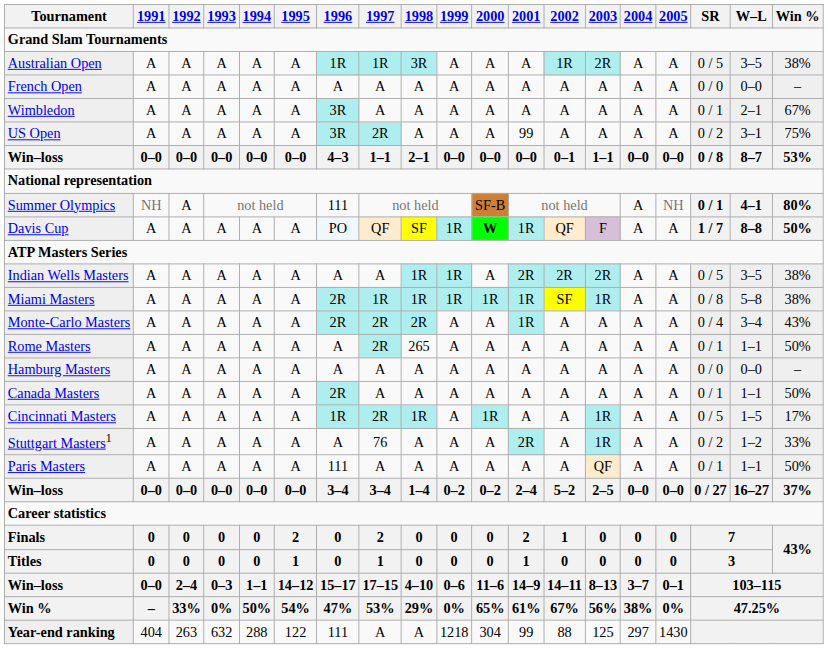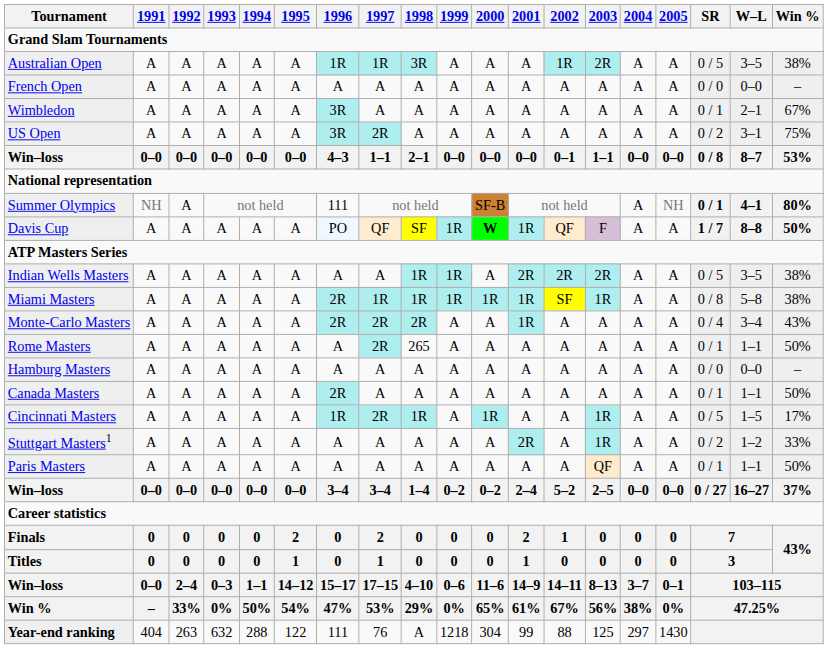 <table class="wikitable" style="text-align:center;font-size:95%">
 <tr>
 <th>Tournament</th>
 <th><a href='#'>1991</a></th>
 <th><a href='#'>1992</a></th>
 <th><a href='#'>1993</a></th>
 <th><a href='#'>1994</a></th>
 <th><a href='#'>1995</a></th>
 <th><a href='#'>1996</a></th>
 <th><a href='#'>1997</a></th>
 <th><a href='#'>1998</a></th>
 <th><a href='#'>1999</a></th>
 <th><a href='#'>2000</a></th>
 <th><a href='#'>2001</a></th>
 <th><a href='#'>2002</a></th>
 <th><a href='#'>2003</a></th>
 <th><a href='#'>2004</a></th>
 <th><a href='#'>2005</a></th>
 <th>SR</th>
 <th>W–L</th>
 <th>Win %</th>
 </tr>
 <tr>
 <td colspan="20" align="left"><strong>Grand Slam Tournaments</strong></td>
 </tr>
 <tr>
 <td bgcolor="#efefef" align="left"><a href='#'>Australian Open</a></td>
 <td>A</td>
 <td>A</td>
 <td>A</td>
 <td>A</td>
 <td>A</td>
 <td bgcolor="#afeeee">1R</td>
 <td bgcolor="#afeeee">1R</td>
 <td bgcolor="#afeeee">3R</td>
 <td>A</td>
 <td>A</td>
 <td>A</td>
 <td bgcolor="#afeeee">1R</td>
 <td bgcolor="#afeeee">2R</td>
 <td>A</td>
 <td>A</td>
 <td bgcolor="#EFEFEF">0 / 5</td>
 <td bgcolor="#EFEFEF">3–5</td>
 <td bgcolor="#EFEFEF">38%</td>
 </tr>
 <tr>
 <td bgcolor="#efefef" align="left"><a href='#'>French Open</a></td>
 <td>A</td>
 <td>A</td>
 <td>A</td>
 <td>A</td>
 <td>A</td>
 <td>A</td>
 <td>A</td>
 <td>A</td>
 <td>A</td>
 <td>A</td>
 <td>A</td>
 <td>A</td>
 <td>A</td>
 <td>A</td>
 <td>A</td>
 <td bgcolor="#EFEFEF">0 / 0</td>
 <td bgcolor="#EFEFEF">0–0</td>
 <td bgcolor="#EFEFEF">–</td>
 </tr>
 <tr>
 <td bgcolor="#efefef" align="left"><a href='#'>Wimbledon</a></td>
 <td>A</td>
 <td>A</td>
 <td>A</td>
 <td>A</td>
 <td>A</td>
 <td bgcolor="#afeeee">3R</td>
 <td>A</td>
 <td>A</td>
 <td>A</td>
 <td>A</td>
 <td>A</td>
 <td>A</td>
 <td>A</td>
 <td>A</td>
 <td>A</td>
 <td bgcolor="#EFEFEF">0 / 1</td>
 <td bgcolor="#EFEFEF">2–1</td>
 <td bgcolor="#EFEFEF">67%</td>
 </tr>
 <tr>
 <td bgcolor="#efefef" align="left"><a href='#'>US Open</a></td>
 <td>A</td>
 <td>A</td>
 <td>A</td>
 <td>A</td>
 <td>A</td>
 <td bgcolor="#afeeee">3R</td>
 <td bgcolor="#afeeee">2R</td>
 <td>A</td>
 <td>A</td>
 <td>A</td>
-<td>99</td>
+<td>A</td>
 <td>A</td>
 <td>A</td>
 <td>A</td>
 <td>A</td>
 <td bgcolor="#EFEFEF">0 / 2</td>
 <td bgcolor="#EFEFEF">3–1</td>
 <td bgcolor="#EFEFEF">75%</td>
 </tr>
 <tr>
 <th style="text-align:left">Win–loss</th>
 <th>0–0</th>
 <th>0–0</th>
 <th>0–0</th>
 <th>0–0</th>
 <th>0–0</th>
 <th>4–3</th>
 <th>1–1</th>
 <th>2–1</th>
 <th>0–0</th>
 <th>0–0</th>
 <th>0–0</th>
 <th>0–1</th>
 <th>1–1</th>
 <th>0–0</th>
 <th>0–0</th>
 <th>0 / 8</th>
 <th>8–7</th>
 <th>53%</th>
 </tr>
 <tr>
 <td colspan="20" align="left"><strong>National representation</strong></td>
 </tr>
 <tr>
 <td bgcolor="#efefef" align="left"><a href='#'>Summer Olympics</a></td>
 <td style="color:#767676">NH</td>
 <td>A</td>
 <td colspan="3" style="color:#767676">not held</td>
 <td>111</td>
 <td colspan="3" style="color:#767676">not held</td>
 <td bgcolor="cd7f32">SF-B</td>
 <td colspan="3" style="color:#767676">not held</td>
 <td>A</td>
 <td colspan="1" style="color:#767676">NH</td>
 <th>0 / 1</th>
 <th>4–1</th>
 <th>80%</th>
 </tr>
 <tr>
 <td bgcolor="#efefef" align="left"><a href='#'>Davis Cup</a></td>
 <td>A</td>
 <td>A</td>
 <td>A</td>
 <td>A</td>
 <td>A</td>
 <td bgcolor="f0f8ff">PO</td>
 <td bgcolor="#ffebcd">QF</td>
 <td bgcolor="yellow">SF</td>
 <td bgcolor="#afeeee">1R</td>
 <td bgcolor="lime"><strong>W</strong></td>
 <td bgcolor="#afeeee">1R</td>
 <td bgcolor="#ffebcd">QF</td>
 <td bgcolor="thistle">F</td>
 <td>A</td>
 <td>A</td>
 <th>1 / 7</th>
 <th>8–8</th>
 <th>50%</th>
 </tr>
 <tr>
 <td colspan="20" align="left"><strong>ATP Masters Series</strong></td>
 </tr>
 <tr>
 <td bgcolor="#efefef" align="left"><a href='#'>Indian Wells Masters</a></td>
 <td>A</td>
 <td>A</td>
 <td>A</td>
 <td>A</td>
 <td>A</td>
 <td>A</td>
 <td>A</td>
 <td bgcolor="#afeeee">1R</td>
 <td bgcolor="#afeeee">1R</td>
 <td>A</td>
 <td bgcolor="#afeeee">2R</td>
 <td bgcolor="#afeeee">2R</td>
 <td bgcolor="#afeeee">2R</td>
 <td>A</td>
 <td>A</td>
 <td bgcolor="#EFEFEF">0 / 5</td>
 <td bgcolor="#EFEFEF">3–5</td>
 <td bgcolor="#EFEFEF">38%</td>
 </tr>
 <tr>
 <td bgcolor="#efefef" align="left"><a href='#'>Miami Masters</a></td>
 <td>A</td>
 <td>A</td>
 <td>A</td>
 <td>A</td>
 <td>A</td>
 <td bgcolor="#afeeee">2R</td>
 <td bgcolor="#afeeee">1R</td>
 <td bgcolor="#afeeee">1R</td>
 <td bgcolor="#afeeee">1R</td>
 <td bgcolor="#afeeee">1R</td>
 <td bgcolor="#afeeee">1R</td>
 <td bgcolor="yellow">SF</td>
 <td bgcolor="#afeeee">1R</td>
 <td>A</td>
 <td>A</td>
 <td bgcolor="#EFEFEF">0 / 8</td>
 <td bgcolor="#EFEFEF">5–8</td>
 <td bgcolor="#EFEFEF">38%</td>
 </tr>
 <tr>
 <td bgcolor="#efefef" align="left"><a href='#'>Monte-Carlo Masters</a></td>
 <td>A</td>
 <td>A</td>
 <td>A</td>
 <td>A</td>
 <td>A</td>
 <td bgcolor="#afeeee">2R</td>
 <td bgcolor="#afeeee">2R</td>
 <td bgcolor="#afeeee">2R</td>
 <td>A</td>
 <td>A</td>
 <td bgcolor="#afeeee">1R</td>
 <td>A</td>
 <td>A</td>
 <td>A</td>
 <td>A</td>
 <td bgcolor="#EFEFEF">0 / 4</td>
 <td bgcolor="#EFEFEF">3–4</td>
 <td bgcolor="#EFEFEF">43%</td>
 </tr>
 <tr>
 <td bgcolor="#efefef" align="left"><a href='#'>Rome Masters</a></td>
 <td>A</td>
 <td>A</td>
 <td>A</td>
 <td>A</td>
 <td>A</td>
 <td>A</td>
 <td bgcolor="#afeeee">2R</td>
 <td>265</td>
 <td>A</td>
 <td>A</td>
 <td>A</td>
 <td>A</td>
 <td>A</td>
 <td>A</td>
 <td>A</td>
 <td bgcolor="#EFEFEF">0 / 1</td>
 <td bgcolor="#EFEFEF">1–1</td>
 <td bgcolor="#EFEFEF">50%</td>
 </tr>
 <tr>
 <td bgcolor="#efefef" align="left"><a href='#'>Hamburg Masters</a></td>
 <td>A</td>
 <td>A</td>
 <td>A</td>
 <td>A</td>
 <td>A</td>
 <td>A</td>
 <td>A</td>
 <td>A</td>
 <td>A</td>
 <td>A</td>
 <td>A</td>
 <td>A</td>
 <td>A</td>
 <td>A</td>
 <td>A</td>
 <td bgcolor="#EFEFEF">0 / 0</td>
 <td bgcolor="#EFEFEF">0–0</td>
 <td bgcolor="#EFEFEF">–</td>
 </tr>
 <tr>
 <td bgcolor="#efefef" align="left"><a href='#'>Canada Masters</a></td>
 <td>A</td>
 <td>A</td>
 <td>A</td>
 <td>A</td>
 <td>A</td>
 <td bgcolor="#afeeee">2R</td>
 <td>A</td>
 <td>A</td>
 <td>A</td>
 <td>A</td>
 <td>A</td>
 <td>A</td>
 <td>A</td>
 <td>A</td>
 <td>A</td>
 <td bgcolor="#EFEFEF">0 / 1</td>
 <td bgcolor="#EFEFEF">1–1</td>
 <td bgcolor="#EFEFEF">50%</td>
 </tr>
 <tr>
 <td bgcolor="#efefef" align="left"><a href='#'>Cincinnati Masters</a></td>
 <td>A</td>
 <td>A</td>
 <td>A</td>
 <td>A</td>
 <td>A</td>
 <td bgcolor="#afeeee">1R</td>
 <td bgcolor="#afeeee">2R</td>
 <td bgcolor="#afeeee">1R</td>
 <td>A</td>
 <td bgcolor="#afeeee">1R</td>
 <td>A</td>
 <td>A</td>
 <td bgcolor="#afeeee">1R</td>
 <td>A</td>
 <td>A</td>
 <td bgcolor="#EFEFEF">0 / 5</td>
 <td bgcolor="#EFEFEF">1–5</td>
 <td bgcolor="#EFEFEF">17%</td>
 </tr>
 <tr>
 <td bgcolor="#efefef" align="left"><a href='#'>Stuttgart Masters</a><sup>1</sup></td>
 <td>A</td>
 <td>A</td>
 <td>A</td>
 <td>A</td>
 <td>A</td>
 <td>A</td>
-<td>76</td>
+<td>A</td>
 <td>A</td>
 <td>A</td>
 <td>A</td>
 <td bgcolor="#afeeee">2R</td>
 <td>A</td>
 <td bgcolor="#afeeee">1R</td>
 <td>A</td>
 <td>A</td>
 <td bgcolor="#EFEFEF">0 / 2</td>
 <td bgcolor="#EFEFEF">1–2</td>
 <td bgcolor="#EFEFEF">33%</td>
 </tr>
 <tr>
 <td bgcolor="#efefef" align="left"><a href='#'>Paris Masters</a></td>
 <td>A</td>
 <td>A</td>
 <td>A</td>
 <td>A</td>
 <td>A</td>
-<td>111</td>
+<td>A</td>
 <td>A</td>
 <td>A</td>
 <td>A</td>
 <td>A</td>
 <td>A</td>
 <td>A</td>
 <td bgcolor="#ffebcd">QF</td>
 <td>A</td>
 <td>A</td>
 <td bgcolor="#EFEFEF">0 / 1</td>
 <td bgcolor="#EFEFEF">1–1</td>
 <td bgcolor="#EFEFEF">50%</td>
 </tr>
 <tr>
 <th style="text-align:left">Win–loss</th>
 <th>0–0</th>
 <th>0–0</th>
 <th>0–0</th>
 <th>0–0</th>
 <th>0–0</th>
 <th>3–4</th>
 <th>3–4</th>
 <th>1–4</th>
 <th>0–2</th>
 <th>0–2</th>
 <th>2–4</th>
 <th>5–2</th>
 <th>2–5</th>
 <th>0–0</th>
 <th>0–0</th>
 <th>0 / 27</th>
 <th>16–27</th>
 <th>37%</th>
 </tr>
 <tr>
 <td colspan="20" align="left"><strong>Career statistics</strong></td>
 </tr>
 <tr>
 <th style="text-align:left">Finals</th>
 <th>0</th>
 <th>0</th>
 <th>0</th>
 <th>0</th>
 <th>2</th>
 <th>0</th>
 <th>2</th>
 <th>0</th>
 <th>0</th>
 <th>0</th>
 <th>2</th>
 <th>1</th>
 <th>0</th>
 <th>0</th>
 <th>0</th>
 <th colspan="2">7</th>
 <th rowspan="2">43%</th>
 </tr>
 <tr>
 <th style="text-align:left">Titles</th>
 <th>0</th>
 <th>0</th>
 <th>0</th>
 <th>0</th>
 <th>1</th>
 <th>0</th>
 <th>1</th>
 <th>0</th>
 <th>0</th>
 <th>0</th>
 <th>1</th>
 <th>0</th>
 <th>0</th>
 <th>0</th>
 <th>0</th>
 <th colspan="2">3</th>
 </tr>
 <tr>
 <th style="text-align:left">Win–loss</th>
 <th>0–0</th>
 <th>2–4</th>
 <th>0–3</th>
 <th>1–1</th>
 <th>14–12</th>
 <th>15–17</th>
 <th>17–15</th>
 <th>4–10</th>
 <th>0–6</th>
 <th>11–6</th>
 <th>14–9</th>
 <th>14–11</th>
 <th>8–13</th>
 <th>3–7</th>
 <th>0–1</th>
 <th colspan="3">103–115</th>
 </tr>
 <tr>
 <th style="text-align:left">Win %</th>
 <th>–</th>
 <th>33%</th>
 <th>0%</th>
 <th>50%</th>
 <th>54%</th>
 <th>47%</th>
 <th>53%</th>
 <th>29%</th>
 <th>0%</th>
 <th>65%</th>
 <th>61%</th>
 <th>67%</th>
 <th>56%</th>
 <th>38%</th>
 <th>0%</th>
 <th colspan="3">47.25%</th>
 </tr>
 <tr>
 <td bgcolor="#EFEFEF" align="left"><strong>Year-end ranking</strong></td>
 <td>404</td>
 <td>263</td>
 <td>632</td>
 <td>288</td>
 <td>122</td>
 <td>111</td>
-<td>A</td>
+<td>76</td>
 <td>A</td>
 <td>1218</td>
 <td>304</td>
 <td>99</td>
 <td>88</td>
 <td>125</td>
 <td>297</td>
 <td>1430</td>
 <th colspan="3"></th>
 </tr>
 </table>
